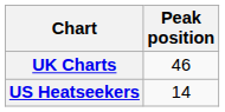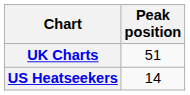 <table class="wikitable sortable plainrowheaders">
 <tr>
 <th scope="col">Chart</th>
 <th scope="col">Peak<br>position</th>
 </tr>
 <tr>
 <th scope="row"><a href='#'>UK Charts</a></th>
-<td align="center">46</td>
+<td align="center">51</td>
 </tr>
 <tr>
 <th scope="row"><a href='#'>US Heatseekers</a></th>
 <td align="center">14</td>
 </tr>
 </table>
